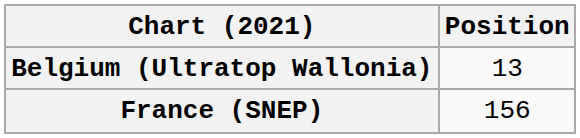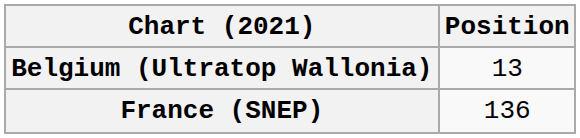 <table class="wikitable sortable plainrowheaders" style="text-align:center">
 <tr>
 <th>Chart (2021)</th>
 <th>Position</th>
 </tr>
 <tr>
 <th scope="row">Belgium (Ultratop Wallonia)</th>
 <td>13</td>
 </tr>
 <tr>
 <th scope="row">France (SNEP)</th>
-<td>156</td>
+<td>136</td>
 </tr>
 </table>
